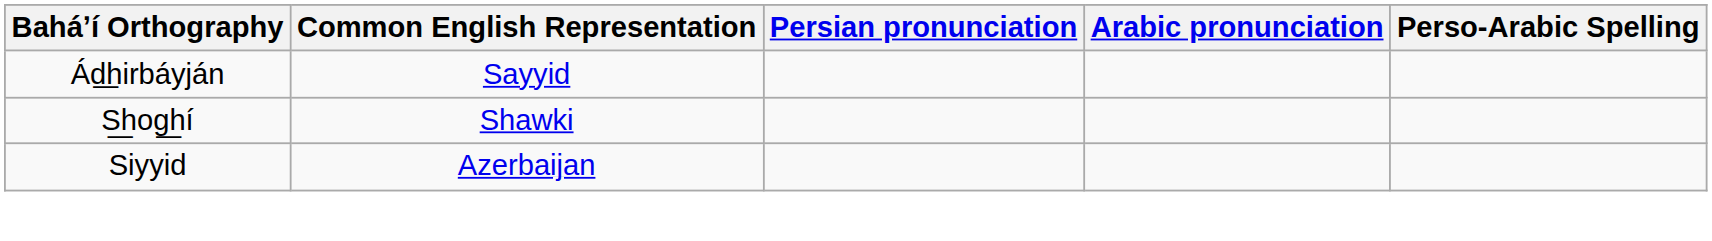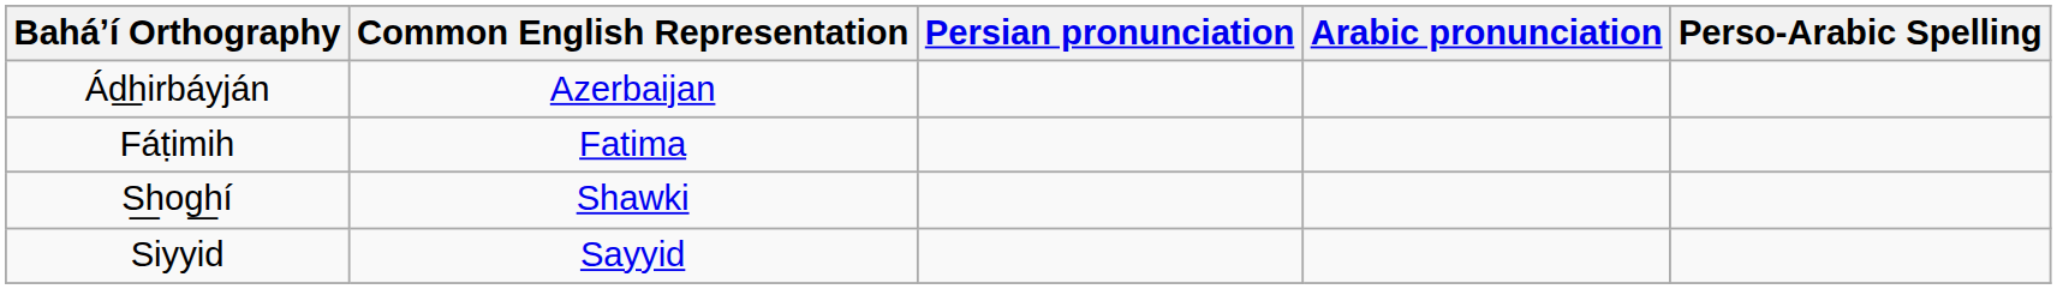 <table class="wikitable">
 <tr>
 <th>Baháʼí Orthography</th>
 <th>Common English Representation</th>
 <th><a href='#'>Persian pronunciation</a></th>
 <th><a href='#'>Arabic pronunciation</a></th>
 <th>Perso-Arabic Spelling</th>
 </tr>
 <tr align="center">
 <td>Ád͟hirbáyján</td>
-<td><a href='#'>Sayyid</a></td>
+<td><a href='#'>Azerbaijan</a></td>
+<td></td>
+<td></td>
+<td></td>
+</tr>
+<tr align="center">
+<td>Fáṭimih</td>
+<td><a href='#'>Fatima</a></td>
 <td></td>
 <td></td>
 <td></td>
 </tr>
 <tr align="center">
 <td>S͟hog͟hí</td>
 <td><a href='#'>Shawki</a></td>
 <td></td>
 <td></td>
 <td></td>
 </tr>
 <tr align="center">
 <td>Siyyid</td>
-<td><a href='#'>Azerbaijan</a></td>
+<td><a href='#'>Sayyid</a></td>
 <td></td>
 <td></td>
 <td></td>
 </tr>
 </table>
